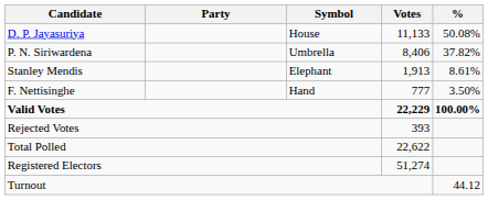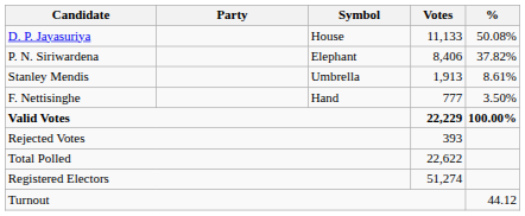 <table class="wikitable" border="1" style="text-align:right;">
 <tr>
 <th align=left width="180">Candidate</th>
 <th align=left width="180">Party</th>
 <th align=left width="120">Symbol</th>
 <th align=left width="60">Votes</th>
 <th align=left width="60">%</th>
 </tr>
 <tr>
 <td align=left><a href='#'>D. P. Jayasuriya</a></td>
 <td></td>
 <td align=left>House</td>
 <td>11,133</td>
 <td>50.08%</td>
 </tr>
 <tr>
 <td align=left>P. N. Siriwardena</td>
 <td></td>
-<td align=left>Umbrella</td>
+<td align=left>Elephant</td>
 <td>8,406</td>
 <td>37.82%</td>
 </tr>
 <tr>
 <td align=left>Stanley Mendis</td>
 <td></td>
-<td align=left>Elephant</td>
+<td align=left>Umbrella</td>
 <td>1,913</td>
 <td>8.61%</td>
 </tr>
 <tr>
 <td align=left>F. Nettisinghe</td>
 <td></td>
 <td align=left>Hand</td>
 <td>777</td>
 <td>3.50%</td>
 </tr>
 <tr>
 <td align=left colspan=3><strong>Valid Votes</strong></td>
 <td><strong>22,229</strong></td>
 <td><strong>100.00%</strong></td>
 </tr>
 <tr>
 <td align=left colspan=3>Rejected Votes</td>
 <td>393</td>
 <td></td>
 </tr>
 <tr>
 <td align=left colspan=3>Total Polled</td>
 <td>22,622</td>
 <td></td>
 </tr>
 <tr>
 <td align=left colspan=3>Registered Electors</td>
 <td>51,274</td>
 <td></td>
 </tr>
 <tr>
 <td align=left colspan=4>Turnout</td>
 <td>44.12</td>
 </tr>
 </table>
